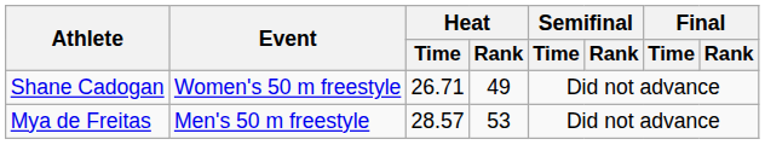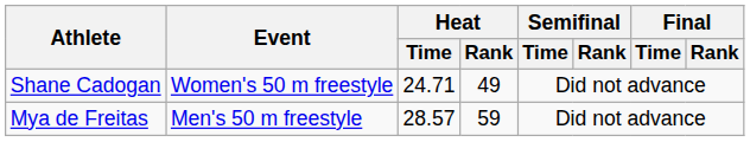 <table class=wikitable style="font-size:90%">
 <tr>
 <th rowspan="2">Athlete</th>
 <th rowspan="2">Event</th>
 <th colspan="2">Heat</th>
 <th colspan="2">Semifinal</th>
 <th colspan="2">Final</th>
 </tr>
 <tr style="font-size:95%">
 <th>Time</th>
 <th>Rank</th>
 <th>Time</th>
 <th>Rank</th>
 <th>Time</th>
 <th>Rank</th>
 </tr>
 <tr align=center>
 <td align=left><a href='#'>Shane Cadogan</a></td>
 <td align=left><a href='#'>Women's 50 m freestyle</a></td>
-<td>26.71</td>
+<td>24.71</td>
 <td>49</td>
 <td colspan="4">Did not advance</td>
 </tr>
 <tr align=center>
 <td align=left><a href='#'>Mya de Freitas</a></td>
 <td align=left><a href='#'>Men's 50 m freestyle</a></td>
 <td>28.57</td>
-<td>53</td>
+<td>59</td>
 <td colspan="4">Did not advance</td>
 </tr>
 </table>
